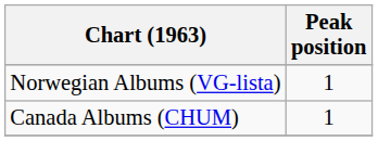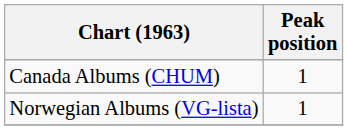 <table class="wikitable">
 <tr>
 <th scope="col">Chart (1963)</th>
 <th scope="col">Peak<br>position</th>
 </tr>
 <tr>
 </tr>
 <tr>
-<td>Norwegian Albums (<a href='#'>VG-lista</a>)</td>
+<td>Canada Albums (<a href='#'>CHUM</a>)</td>
 <td align=center>1</td>
 </tr>
 <tr>
-<td>Canada Albums (<a href='#'>CHUM</a>)</td>
+<td>Norwegian Albums (<a href='#'>VG-lista</a>)</td>
 <td align=center>1</td>
 </tr>
 <tr>
 </tr>
 </table>
